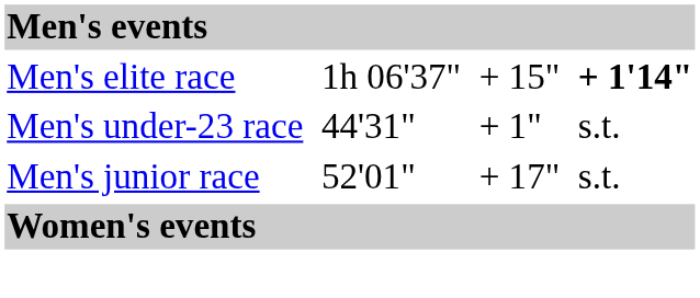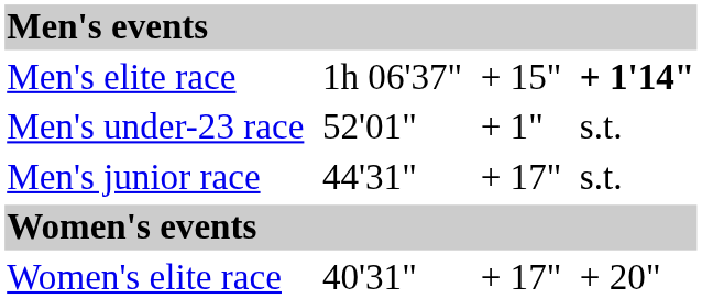 <table>
 <tr bgcolor="#cccccc">
 <td colspan=7><strong>Men's events</strong></td>
 </tr>
 <tr>
 <td><a href='#'>Men's elite race</a> <br></td>
 <td></td>
 <td>1h 06'37"</td>
 <td></td>
 <td>+ 15"</td>
 <td></td>
 <td><strong>+ 1'14"</strong></td>
 </tr>
 <tr>
 <td><a href='#'>Men's under-23 race</a> <br></td>
 <td></td>
-<td>44'31"</td>
+<td>52'01"</td>
 <td></td>
 <td>+ 1"</td>
 <td></td>
 <td>s.t.</td>
 </tr>
 <tr>
 <td><a href='#'>Men's junior race</a> <br></td>
 <td></td>
-<td>52'01"</td>
+<td>44'31"</td>
 <td></td>
 <td>+ 17"</td>
 <td></td>
 <td>s.t.</td>
 </tr>
 <tr bgcolor="#cccccc">
 <td colspan=7><strong>Women's events</strong></td>
 </tr>
+<tr>
+<td><a href='#'>Women's elite race</a><br></td>
+<td></td>
+<td>40'31"</td>
+<td></td>
+<td>+ 17"</td>
+<td></td>
+<td>+ 20"</td>
+</tr>
 </table>
